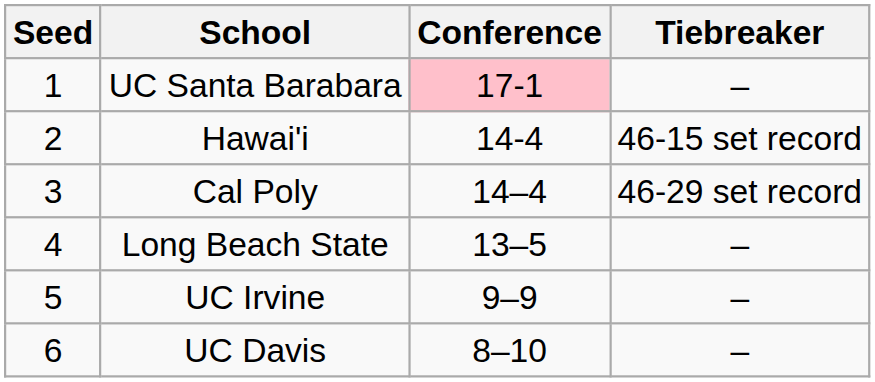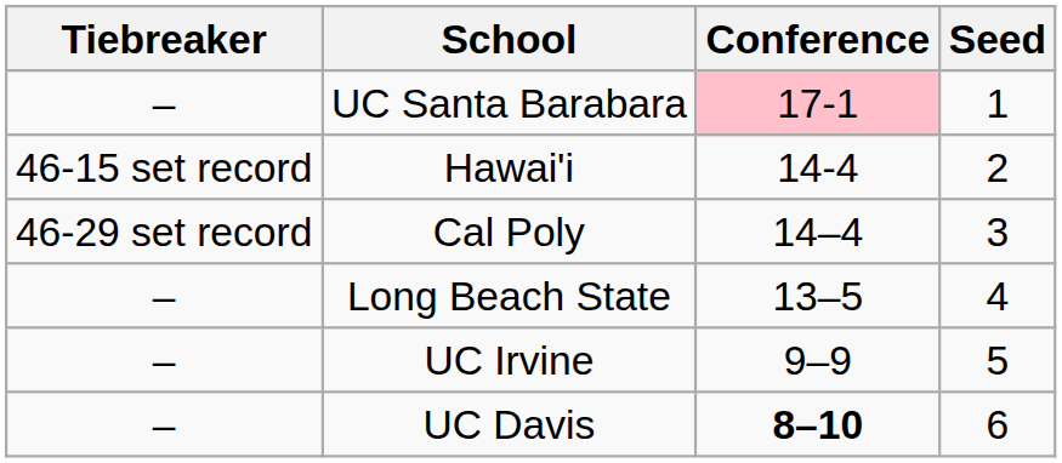 <table class="wikitable" style="white-space:nowrap; font-size:95%;text-align:center">
 <tr>
-<th>Seed</th>
+<th>Tiebreaker</th>
 <th>School</th>
 <th>Conference</th>
-<th>Tiebreaker</th>
+<th>Seed</th>
 </tr>
 <tr>
-<td>1</td>
+<td>–</td>
 <td>UC Santa Barabara</td>
 <td style="background: pink;">17-1</td>
-<td>–</td>
+<td>1</td>
 </tr>
 <tr>
-<td>2</td>
+<td>46-15 set record</td>
 <td>Hawai'i</td>
 <td>14-4</td>
-<td>46-15 set record</td>
+<td>2</td>
 </tr>
 <tr>
-<td>3</td>
+<td>46-29 set record</td>
 <td>Cal Poly</td>
 <td>14–4</td>
-<td>46-29 set record</td>
+<td>3</td>
 </tr>
 <tr>
-<td>4</td>
+<td>–</td>
 <td>Long Beach State</td>
 <td>13–5</td>
-<td>–</td>
+<td>4</td>
 </tr>
 <tr>
-<td>5</td>
+<td>–</td>
 <td>UC Irvine</td>
 <td>9–9</td>
-<td>–</td>
+<td>5</td>
 </tr>
 <tr>
+<td>–</td>
+<td>UC Davis</td>
+<td><strong>8–10</strong></td>
 <td>6</td>
-<td>UC Davis</td>
-<td>8–10</td>
-<td>–</td>
 </tr>
 </table>
